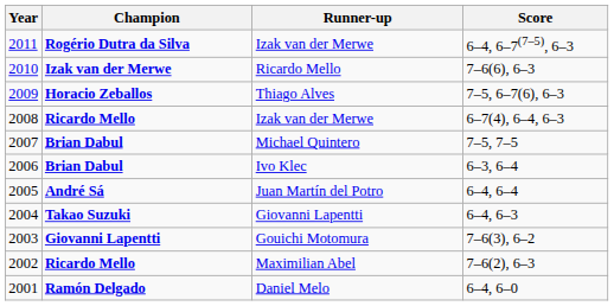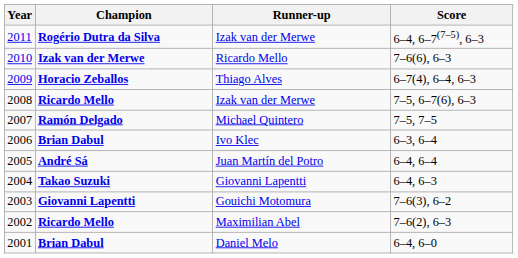 <table class="wikitable" style="font-size:90%">
 <tr>
 <th>Year</th>
 <th width="200">Champion</th>
 <th width="200">Runner-up</th>
 <th width="135">Score</th>
 </tr>
 <tr>
 <td><a href='#'>2011</a></td>
 <td> <strong><a href='#'>Rogério Dutra da Silva</a></strong></td>
 <td> <a href='#'>Izak van der Merwe</a></td>
 <td>6–4, 6–7<sup>(7–5)</sup>, 6–3</td>
 </tr>
 <tr>
 <td><a href='#'>2010</a></td>
 <td> <strong><a href='#'>Izak van der Merwe</a></strong></td>
 <td> <a href='#'>Ricardo Mello</a></td>
 <td>7–6(6), 6–3</td>
 </tr>
 <tr>
 <td><a href='#'>2009</a></td>
 <td> <strong><a href='#'>Horacio Zeballos</a></strong></td>
 <td> <a href='#'>Thiago Alves</a></td>
-<td>7–5, 6–7(6), 6–3</td>
+<td>6–7(4), 6–4, 6–3</td>
 </tr>
 <tr>
 <td>2008</td>
 <td> <strong><a href='#'>Ricardo Mello</a></strong></td>
 <td> <a href='#'>Izak van der Merwe</a></td>
-<td>6–7(4), 6–4, 6–3</td>
+<td>7–5, 6–7(6), 6–3</td>
 </tr>
 <tr>
 <td>2007</td>
-<td> <strong><a href='#'>Brian Dabul</a></strong></td>
+<td> <strong><a href='#'>Ramón Delgado</a></strong></td>
 <td> <a href='#'>Michael Quintero</a></td>
 <td>7–5, 7–5</td>
 </tr>
 <tr>
 <td>2006</td>
 <td> <strong><a href='#'>Brian Dabul</a></strong></td>
 <td> <a href='#'>Ivo Klec</a></td>
 <td>6–3, 6–4</td>
 </tr>
 <tr>
 <td>2005</td>
 <td> <strong><a href='#'>André Sá</a></strong></td>
 <td> <a href='#'>Juan Martín del Potro</a></td>
 <td>6–4, 6–4</td>
 </tr>
 <tr>
 <td>2004</td>
 <td> <strong><a href='#'>Takao Suzuki</a></strong></td>
 <td> <a href='#'>Giovanni Lapentti</a></td>
 <td>6–4, 6–3</td>
 </tr>
 <tr>
 <td>2003</td>
 <td> <strong><a href='#'>Giovanni Lapentti</a></strong></td>
 <td> <a href='#'>Gouichi Motomura</a></td>
 <td>7–6(3), 6–2</td>
 </tr>
 <tr>
 <td>2002</td>
 <td> <strong><a href='#'>Ricardo Mello</a></strong></td>
 <td> <a href='#'>Maximilian Abel</a></td>
 <td>7–6(2), 6–3</td>
 </tr>
 <tr>
 <td>2001</td>
-<td> <strong><a href='#'>Ramón Delgado</a></strong></td>
+<td> <strong><a href='#'>Brian Dabul</a></strong></td>
 <td> <a href='#'>Daniel Melo</a></td>
 <td>6–4, 6–0</td>
 </tr>
 </table>
